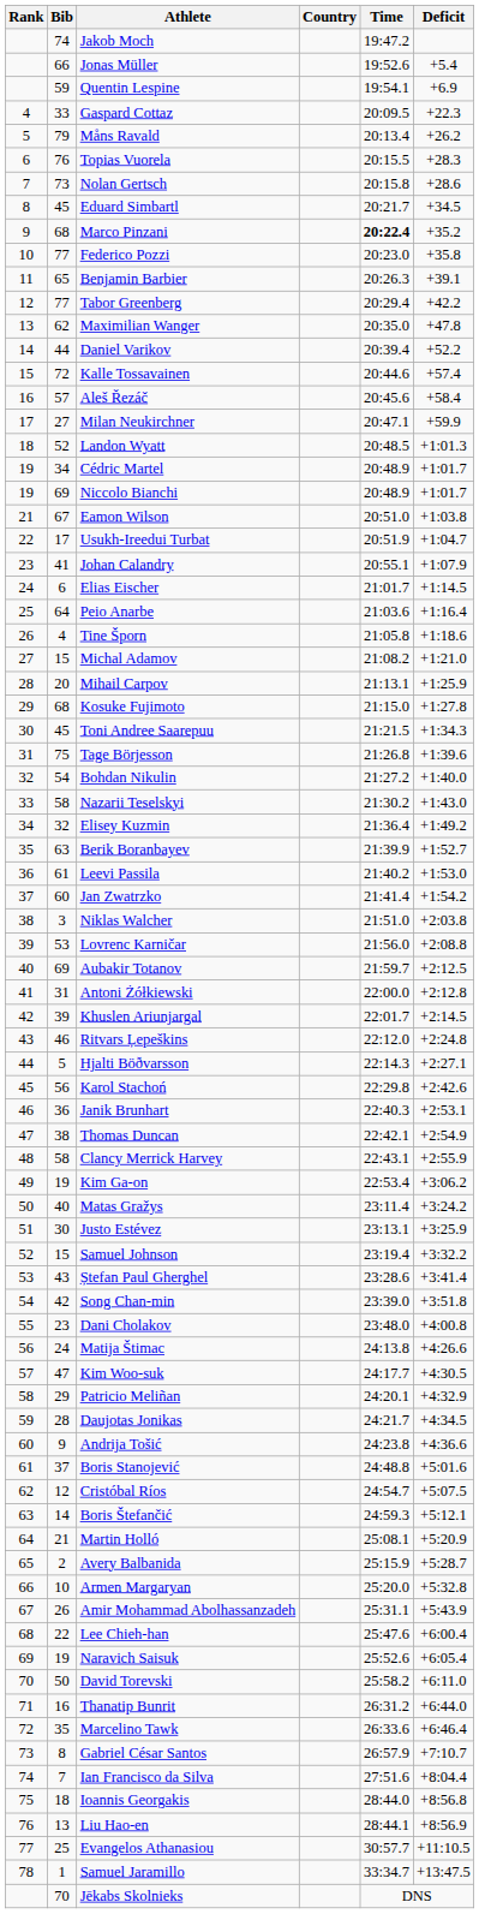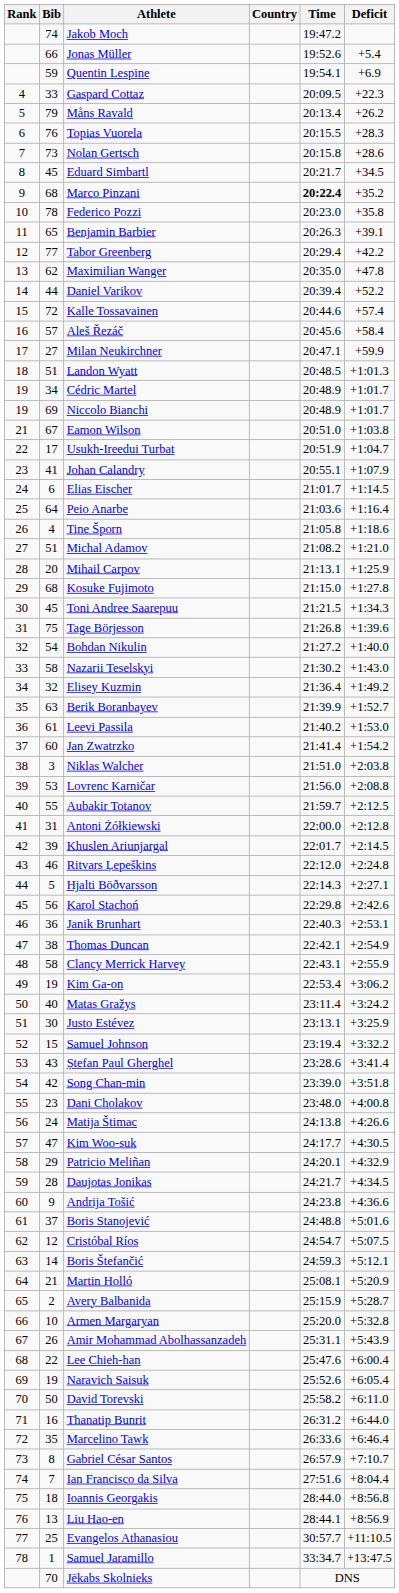 <table class="wikitable sortable" style="text-align:center">
 <tr>
 <th>Rank</th>
 <th>Bib</th>
 <th>Athlete</th>
 <th>Country</th>
 <th>Time</th>
 <th>Deficit</th>
 </tr>
 <tr>
 <td></td>
 <td>74</td>
 <td align=left><a href='#'>Jakob Moch</a></td>
 <td align=left></td>
 <td>19:47.2</td>
 <td></td>
 </tr>
 <tr>
 <td></td>
 <td>66</td>
 <td align=left><a href='#'>Jonas Müller</a></td>
 <td align=left></td>
 <td>19:52.6</td>
 <td>+5.4</td>
 </tr>
 <tr>
 <td></td>
 <td>59</td>
 <td align=left><a href='#'>Quentin Lespine</a></td>
 <td align=left></td>
 <td>19:54.1</td>
 <td>+6.9</td>
 </tr>
 <tr>
 <td>4</td>
 <td>33</td>
 <td align=left><a href='#'>Gaspard Cottaz</a></td>
 <td align=left></td>
 <td>20:09.5</td>
 <td>+22.3</td>
 </tr>
 <tr>
 <td>5</td>
 <td>79</td>
 <td align=left><a href='#'>Måns Ravald</a></td>
 <td align=left></td>
 <td>20:13.4</td>
 <td>+26.2</td>
 </tr>
 <tr>
 <td>6</td>
 <td>76</td>
 <td align=left><a href='#'>Topias Vuorela</a></td>
 <td align=left></td>
 <td>20:15.5</td>
 <td>+28.3</td>
 </tr>
 <tr>
 <td>7</td>
 <td>73</td>
 <td align=left><a href='#'>Nolan Gertsch</a></td>
 <td align=left></td>
 <td>20:15.8</td>
 <td>+28.6</td>
 </tr>
 <tr>
 <td>8</td>
 <td>45</td>
 <td align=left><a href='#'>Eduard Simbartl</a></td>
 <td align=left></td>
 <td>20:21.7</td>
 <td>+34.5</td>
 </tr>
 <tr>
 <td>9</td>
 <td>68</td>
 <td align=left><a href='#'>Marco Pinzani</a></td>
 <td align=left></td>
 <td><strong>20:22.4</strong></td>
 <td>+35.2</td>
 </tr>
 <tr>
 <td>10</td>
-<td>77</td>
+<td>78</td>
 <td align=left><a href='#'>Federico Pozzi</a></td>
 <td align=left></td>
 <td>20:23.0</td>
 <td>+35.8</td>
 </tr>
 <tr>
 <td>11</td>
 <td>65</td>
 <td align=left><a href='#'>Benjamin Barbier</a></td>
 <td align=left></td>
 <td>20:26.3</td>
 <td>+39.1</td>
 </tr>
 <tr>
 <td>12</td>
 <td>77</td>
 <td align=left><a href='#'>Tabor Greenberg</a></td>
 <td align=left></td>
 <td>20:29.4</td>
 <td>+42.2</td>
 </tr>
 <tr>
 <td>13</td>
 <td>62</td>
 <td align=left><a href='#'>Maximilian Wanger</a></td>
 <td align=left></td>
 <td>20:35.0</td>
 <td>+47.8</td>
 </tr>
 <tr>
 <td>14</td>
 <td>44</td>
 <td align=left><a href='#'>Daniel Varikov</a></td>
 <td align=left></td>
 <td>20:39.4</td>
 <td>+52.2</td>
 </tr>
 <tr>
 <td>15</td>
 <td>72</td>
 <td align=left><a href='#'>Kalle Tossavainen</a></td>
 <td align=left></td>
 <td>20:44.6</td>
 <td>+57.4</td>
 </tr>
 <tr>
 <td>16</td>
 <td>57</td>
 <td align=left><a href='#'>Aleš Řezáč</a></td>
 <td align=left></td>
 <td>20:45.6</td>
 <td>+58.4</td>
 </tr>
 <tr>
 <td>17</td>
 <td>27</td>
 <td align=left><a href='#'>Milan Neukirchner</a></td>
 <td align=left></td>
 <td>20:47.1</td>
 <td>+59.9</td>
 </tr>
 <tr>
 <td>18</td>
-<td>52</td>
+<td>51</td>
 <td align=left><a href='#'>Landon Wyatt</a></td>
 <td align=left></td>
 <td>20:48.5</td>
 <td>+1:01.3</td>
 </tr>
 <tr>
 <td>19</td>
 <td>34</td>
 <td align=left><a href='#'>Cédric Martel</a></td>
 <td align=left></td>
 <td>20:48.9</td>
 <td>+1:01.7</td>
 </tr>
 <tr>
 <td>19</td>
 <td>69</td>
 <td align=left><a href='#'>Niccolo Bianchi</a></td>
 <td align=left></td>
 <td>20:48.9</td>
 <td>+1:01.7</td>
 </tr>
 <tr>
 <td>21</td>
 <td>67</td>
 <td align=left><a href='#'>Eamon Wilson</a></td>
 <td align=left></td>
 <td>20:51.0</td>
 <td>+1:03.8</td>
 </tr>
 <tr>
 <td>22</td>
 <td>17</td>
 <td align=left><a href='#'>Usukh-Ireedui Turbat</a></td>
 <td align=left></td>
 <td>20:51.9</td>
 <td>+1:04.7</td>
 </tr>
 <tr>
 <td>23</td>
 <td>41</td>
 <td align=left><a href='#'>Johan Calandry</a></td>
 <td align=left></td>
 <td>20:55.1</td>
 <td>+1:07.9</td>
 </tr>
 <tr>
 <td>24</td>
 <td>6</td>
 <td align=left><a href='#'>Elias Eischer</a></td>
 <td align=left></td>
 <td>21:01.7</td>
 <td>+1:14.5</td>
 </tr>
 <tr>
 <td>25</td>
 <td>64</td>
 <td align=left><a href='#'>Peio Anarbe</a></td>
 <td align=left></td>
 <td>21:03.6</td>
 <td>+1:16.4</td>
 </tr>
 <tr>
 <td>26</td>
 <td>4</td>
 <td align=left><a href='#'>Tine Šporn</a></td>
 <td align=left></td>
 <td>21:05.8</td>
 <td>+1:18.6</td>
 </tr>
 <tr>
 <td>27</td>
-<td>15</td>
+<td>51</td>
 <td align=left><a href='#'>Michal Adamov</a></td>
 <td align=left></td>
 <td>21:08.2</td>
 <td>+1:21.0</td>
 </tr>
 <tr>
 <td>28</td>
 <td>20</td>
 <td align=left><a href='#'>Mihail Carpov</a></td>
 <td align=left></td>
 <td>21:13.1</td>
 <td>+1:25.9</td>
 </tr>
 <tr>
 <td>29</td>
 <td>68</td>
 <td align=left><a href='#'>Kosuke Fujimoto</a></td>
 <td align=left></td>
 <td>21:15.0</td>
 <td>+1:27.8</td>
 </tr>
 <tr>
 <td>30</td>
 <td>45</td>
 <td align=left><a href='#'>Toni Andree Saarepuu</a></td>
 <td align=left></td>
 <td>21:21.5</td>
 <td>+1:34.3</td>
 </tr>
 <tr>
 <td>31</td>
 <td>75</td>
 <td align=left><a href='#'>Tage Börjesson</a></td>
 <td align=left></td>
 <td>21:26.8</td>
 <td>+1:39.6</td>
 </tr>
 <tr>
 <td>32</td>
 <td>54</td>
 <td align=left><a href='#'>Bohdan Nikulin</a></td>
 <td align=left></td>
 <td>21:27.2</td>
 <td>+1:40.0</td>
 </tr>
 <tr>
 <td>33</td>
 <td>58</td>
 <td align=left><a href='#'>Nazarii Teselskyi</a></td>
 <td align=left></td>
 <td>21:30.2</td>
 <td>+1:43.0</td>
 </tr>
 <tr>
 <td>34</td>
 <td>32</td>
 <td align=left><a href='#'>Elisey Kuzmin</a></td>
 <td align=left></td>
 <td>21:36.4</td>
 <td>+1:49.2</td>
 </tr>
 <tr>
 <td>35</td>
 <td>63</td>
 <td align=left><a href='#'>Berik Boranbayev</a></td>
 <td align=left></td>
 <td>21:39.9</td>
 <td>+1:52.7</td>
 </tr>
 <tr>
 <td>36</td>
 <td>61</td>
 <td align=left><a href='#'>Leevi Passila</a></td>
 <td align=left></td>
 <td>21:40.2</td>
 <td>+1:53.0</td>
 </tr>
 <tr>
 <td>37</td>
 <td>60</td>
 <td align=left><a href='#'>Jan Zwatrzko</a></td>
 <td align=left></td>
 <td>21:41.4</td>
 <td>+1:54.2</td>
 </tr>
 <tr>
 <td>38</td>
 <td>3</td>
 <td align=left><a href='#'>Niklas Walcher</a></td>
 <td align=left></td>
 <td>21:51.0</td>
 <td>+2:03.8</td>
 </tr>
 <tr>
 <td>39</td>
 <td>53</td>
 <td align=left><a href='#'>Lovrenc Karničar</a></td>
 <td align=left></td>
 <td>21:56.0</td>
 <td>+2:08.8</td>
 </tr>
 <tr>
 <td>40</td>
-<td>69</td>
+<td>55</td>
 <td align=left><a href='#'>Aubakir Totanov</a></td>
 <td align=left></td>
 <td>21:59.7</td>
 <td>+2:12.5</td>
 </tr>
 <tr>
 <td>41</td>
 <td>31</td>
 <td align=left><a href='#'>Antoni Żółkiewski</a></td>
 <td align=left></td>
 <td>22:00.0</td>
 <td>+2:12.8</td>
 </tr>
 <tr>
 <td>42</td>
 <td>39</td>
 <td align=left><a href='#'>Khuslen Ariunjargal</a></td>
 <td align=left></td>
 <td>22:01.7</td>
 <td>+2:14.5</td>
 </tr>
 <tr>
 <td>43</td>
 <td>46</td>
 <td align=left><a href='#'>Ritvars Ļepeškins</a></td>
 <td align=left></td>
 <td>22:12.0</td>
 <td>+2:24.8</td>
 </tr>
 <tr>
 <td>44</td>
 <td>5</td>
 <td align=left><a href='#'>Hjalti Böðvarsson</a></td>
 <td align=left></td>
 <td>22:14.3</td>
 <td>+2:27.1</td>
 </tr>
 <tr>
 <td>45</td>
 <td>56</td>
 <td align=left><a href='#'>Karol Stachoń</a></td>
 <td align=left></td>
 <td>22:29.8</td>
 <td>+2:42.6</td>
 </tr>
 <tr>
 <td>46</td>
 <td>36</td>
 <td align=left><a href='#'>Janik Brunhart</a></td>
 <td align=left></td>
 <td>22:40.3</td>
 <td>+2:53.1</td>
 </tr>
 <tr>
 <td>47</td>
 <td>38</td>
 <td align=left><a href='#'>Thomas Duncan</a></td>
 <td align=left></td>
 <td>22:42.1</td>
 <td>+2:54.9</td>
 </tr>
 <tr>
 <td>48</td>
 <td>58</td>
 <td align=left><a href='#'>Clancy Merrick Harvey</a></td>
 <td align=left></td>
 <td>22:43.1</td>
 <td>+2:55.9</td>
 </tr>
 <tr>
 <td>49</td>
 <td>19</td>
 <td align=left><a href='#'>Kim Ga-on</a></td>
 <td align=left></td>
 <td>22:53.4</td>
 <td>+3:06.2</td>
 </tr>
 <tr>
 <td>50</td>
 <td>40</td>
 <td align=left><a href='#'>Matas Gražys</a></td>
 <td align=left></td>
 <td>23:11.4</td>
 <td>+3:24.2</td>
 </tr>
 <tr>
 <td>51</td>
 <td>30</td>
 <td align=left><a href='#'>Justo Estévez</a></td>
 <td align=left></td>
 <td>23:13.1</td>
 <td>+3:25.9</td>
 </tr>
 <tr>
 <td>52</td>
 <td>15</td>
 <td align=left><a href='#'>Samuel Johnson</a></td>
 <td align=left></td>
 <td>23:19.4</td>
 <td>+3:32.2</td>
 </tr>
 <tr>
 <td>53</td>
 <td>43</td>
 <td align=left><a href='#'>Ștefan Paul Gherghel</a></td>
 <td align=left></td>
 <td>23:28.6</td>
 <td>+3:41.4</td>
 </tr>
 <tr>
 <td>54</td>
 <td>42</td>
 <td align=left><a href='#'>Song Chan-min</a></td>
 <td align=left></td>
 <td>23:39.0</td>
 <td>+3:51.8</td>
 </tr>
 <tr>
 <td>55</td>
 <td>23</td>
 <td align=left><a href='#'>Dani Cholakov</a></td>
 <td align=left></td>
 <td>23:48.0</td>
 <td>+4:00.8</td>
 </tr>
 <tr>
 <td>56</td>
 <td>24</td>
 <td align=left><a href='#'>Matija Štimac</a></td>
 <td align=left></td>
 <td>24:13.8</td>
 <td>+4:26.6</td>
 </tr>
 <tr>
 <td>57</td>
 <td>47</td>
 <td align=left><a href='#'>Kim Woo-suk</a></td>
 <td align=left></td>
 <td>24:17.7</td>
 <td>+4:30.5</td>
 </tr>
 <tr>
 <td>58</td>
 <td>29</td>
 <td align=left><a href='#'>Patricio Meliñan</a></td>
 <td align=left></td>
 <td>24:20.1</td>
 <td>+4:32.9</td>
 </tr>
 <tr>
 <td>59</td>
 <td>28</td>
 <td align=left><a href='#'>Daujotas Jonikas</a></td>
 <td align=left></td>
 <td>24:21.7</td>
 <td>+4:34.5</td>
 </tr>
 <tr>
 <td>60</td>
 <td>9</td>
 <td align=left><a href='#'>Andrija Tošić</a></td>
 <td align=left></td>
 <td>24:23.8</td>
 <td>+4:36.6</td>
 </tr>
 <tr>
 <td>61</td>
 <td>37</td>
 <td align=left><a href='#'>Boris Stanojević</a></td>
 <td align=left></td>
 <td>24:48.8</td>
 <td>+5:01.6</td>
 </tr>
 <tr>
 <td>62</td>
 <td>12</td>
 <td align=left><a href='#'>Cristóbal Ríos</a></td>
 <td align=left></td>
 <td>24:54.7</td>
 <td>+5:07.5</td>
 </tr>
 <tr>
 <td>63</td>
 <td>14</td>
 <td align=left><a href='#'>Boris Štefančić</a></td>
 <td align=left></td>
 <td>24:59.3</td>
 <td>+5:12.1</td>
 </tr>
 <tr>
 <td>64</td>
 <td>21</td>
 <td align=left><a href='#'>Martin Holló</a></td>
 <td align=left></td>
 <td>25:08.1</td>
 <td>+5:20.9</td>
 </tr>
 <tr>
 <td>65</td>
 <td>2</td>
 <td align=left><a href='#'>Avery Balbanida</a></td>
 <td align=left></td>
 <td>25:15.9</td>
 <td>+5:28.7</td>
 </tr>
 <tr>
 <td>66</td>
 <td>10</td>
 <td align=left><a href='#'>Armen Margaryan</a></td>
 <td align=left></td>
 <td>25:20.0</td>
 <td>+5:32.8</td>
 </tr>
 <tr>
 <td>67</td>
 <td>26</td>
 <td align=left><a href='#'>Amir Mohammad Abolhassanzadeh</a></td>
 <td align=left></td>
 <td>25:31.1</td>
 <td>+5:43.9</td>
 </tr>
 <tr>
 <td>68</td>
 <td>22</td>
 <td align=left><a href='#'>Lee Chieh-han</a></td>
 <td align=left></td>
 <td>25:47.6</td>
 <td>+6:00.4</td>
 </tr>
 <tr>
 <td>69</td>
 <td>19</td>
 <td align=left><a href='#'>Naravich Saisuk</a></td>
 <td align=left></td>
 <td>25:52.6</td>
 <td>+6:05.4</td>
 </tr>
 <tr>
 <td>70</td>
 <td>50</td>
 <td align=left><a href='#'>David Torevski</a></td>
 <td align=left></td>
 <td>25:58.2</td>
 <td>+6:11.0</td>
 </tr>
 <tr>
 <td>71</td>
 <td>16</td>
 <td align=left><a href='#'>Thanatip Bunrit</a></td>
 <td align=left></td>
 <td>26:31.2</td>
 <td>+6:44.0</td>
 </tr>
 <tr>
 <td>72</td>
 <td>35</td>
 <td align=left><a href='#'>Marcelino Tawk</a></td>
 <td align=left></td>
 <td>26:33.6</td>
 <td>+6:46.4</td>
 </tr>
 <tr>
 <td>73</td>
 <td>8</td>
 <td align=left><a href='#'>Gabriel César Santos</a></td>
 <td align=left></td>
 <td>26:57.9</td>
 <td>+7:10.7</td>
 </tr>
 <tr>
 <td>74</td>
 <td>7</td>
 <td align=left><a href='#'>Ian Francisco da Silva</a></td>
 <td align=left></td>
 <td>27:51.6</td>
 <td>+8:04.4</td>
 </tr>
 <tr>
 <td>75</td>
 <td>18</td>
 <td align=left><a href='#'>Ioannis Georgakis</a></td>
 <td align=left></td>
 <td>28:44.0</td>
 <td>+8:56.8</td>
 </tr>
 <tr>
 <td>76</td>
 <td>13</td>
 <td align=left><a href='#'>Liu Hao-en</a></td>
 <td align=left></td>
 <td>28:44.1</td>
 <td>+8:56.9</td>
 </tr>
 <tr>
 <td>77</td>
 <td>25</td>
 <td align=left><a href='#'>Evangelos Athanasiou</a></td>
 <td align=left></td>
 <td>30:57.7</td>
 <td>+11:10.5</td>
 </tr>
 <tr>
 <td>78</td>
 <td>1</td>
 <td align=left><a href='#'>Samuel Jaramillo</a></td>
 <td align=left></td>
 <td>33:34.7</td>
 <td>+13:47.5</td>
 </tr>
 <tr>
 <td></td>
 <td>70</td>
 <td align=left><a href='#'>Jēkabs Skolnieks</a></td>
 <td align=left></td>
 <td colspan=2>DNS</td>
 </tr>
 </table>
